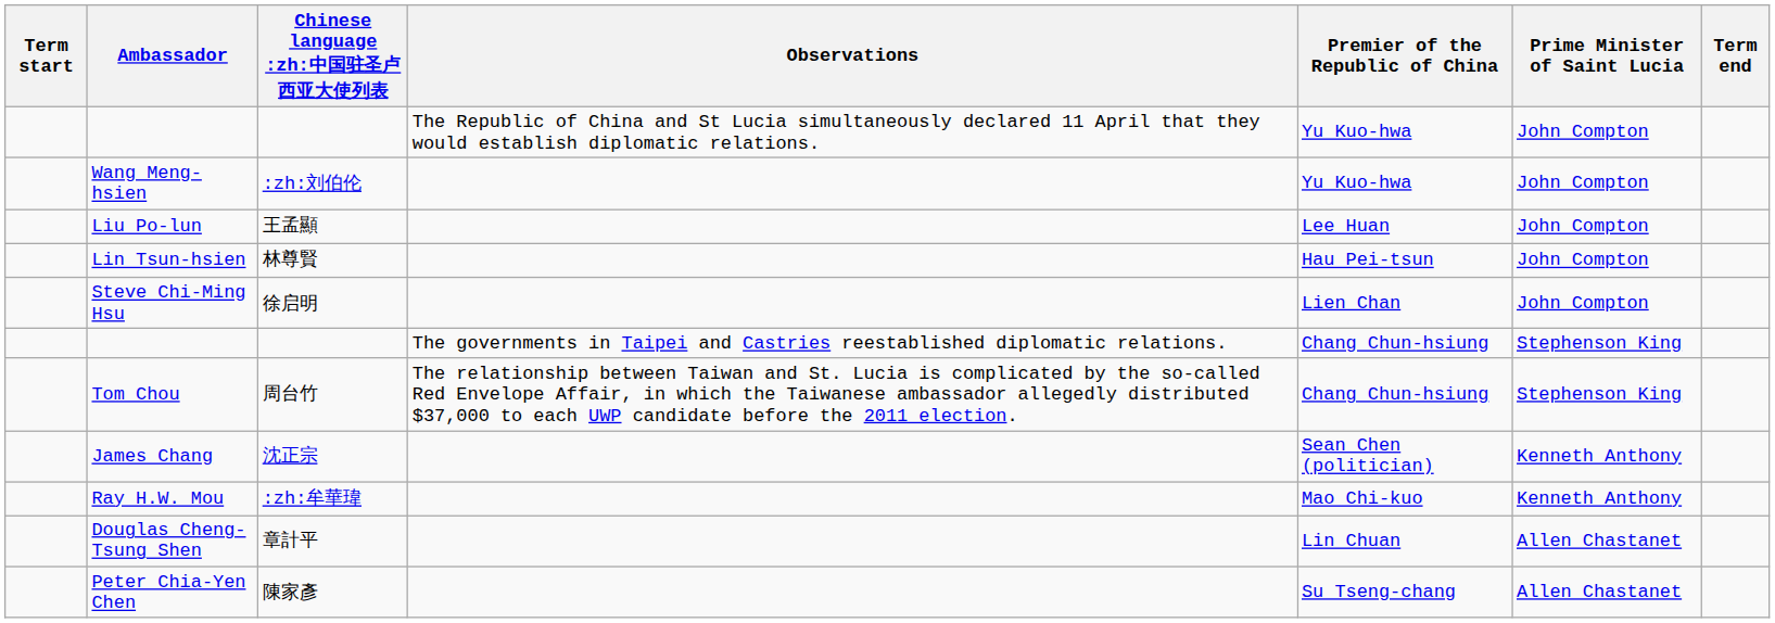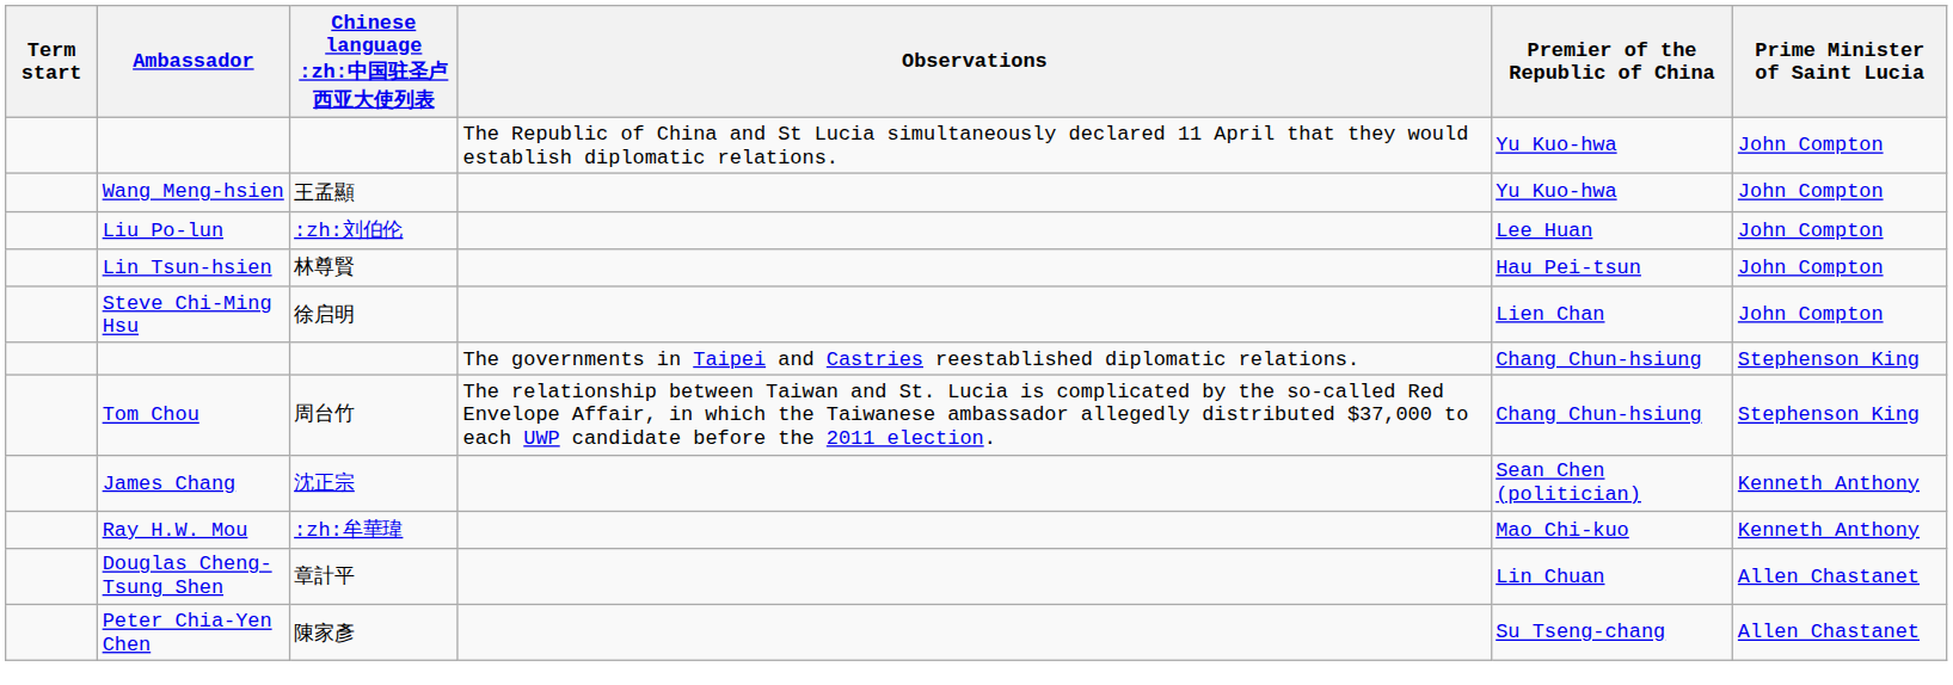 <table class="wikitable sortable">
 <tr>
 <th>Term start</th>
 <th><a href='#'>Ambassador</a></th>
 <th><a href='#'>Chinese language</a><br><a href='#'>:zh:中国驻圣卢西亚大使列表</a></th>
 <th>Observations</th>
 <th>Premier of the Republic of China</th>
 <th>Prime Minister of Saint Lucia</th>
-<th>Term end</th>
 </tr>
 <tr>
 <td></td>
 <td></td>
 <td></td>
 <td>The Republic of China and St Lucia simultaneously declared 11 April that they would establish diplomatic relations.</td>
 <td><a href='#'>Yu Kuo-hwa</a></td>
 <td><a href='#'>John Compton</a></td>
-<td></td>
 </tr>
 <tr>
 <td></td>
 <td><a href='#'>Wang Meng-hsien</a></td>
-<td><a href='#'>:zh:刘伯伦</a></td>
+<td>王孟顯</td>
 <td></td>
 <td><a href='#'>Yu Kuo-hwa</a></td>
 <td><a href='#'>John Compton</a></td>
-<td></td>
 </tr>
 <tr>
 <td></td>
 <td><a href='#'>Liu Po-lun</a></td>
-<td>王孟顯</td>
+<td><a href='#'>:zh:刘伯伦</a></td>
 <td></td>
 <td><a href='#'>Lee Huan</a></td>
 <td><a href='#'>John Compton</a></td>
-<td></td>
 </tr>
 <tr>
 <td></td>
 <td><a href='#'>Lin Tsun-hsien</a></td>
 <td>林尊賢</td>
 <td></td>
 <td><a href='#'>Hau Pei-tsun</a></td>
 <td><a href='#'>John Compton</a></td>
-<td></td>
 </tr>
 <tr>
 <td></td>
 <td><a href='#'>Steve Chi-Ming Hsu</a></td>
 <td>徐启明</td>
 <td></td>
 <td><a href='#'>Lien Chan</a></td>
 <td><a href='#'>John Compton</a></td>
-<td></td>
 </tr>
 <tr>
 <td></td>
 <td></td>
 <td></td>
 <td>The governments in <a href='#'>Taipei</a> and <a href='#'>Castries</a> reestablished diplomatic relations.</td>
 <td><a href='#'>Chang Chun-hsiung</a></td>
 <td><a href='#'>Stephenson King</a></td>
-<td></td>
 </tr>
 <tr>
 <td></td>
 <td><a href='#'>Tom Chou</a></td>
 <td>周台竹</td>
 <td>The relationship between Taiwan and St. Lucia is complicated by the so-called Red Envelope Affair, in which the Taiwanese ambassador allegedly distributed $37,000 to each <a href='#'>UWP</a> candidate before the <a href='#'>2011 election</a>.</td>
 <td><a href='#'>Chang Chun-hsiung</a></td>
 <td><a href='#'>Stephenson King</a></td>
-<td></td>
 </tr>
 <tr>
 <td></td>
 <td><a href='#'>James Chang</a></td>
 <td><a href='#'>沈正宗</a></td>
 <td></td>
 <td><a href='#'>Sean Chen (politician)</a></td>
 <td><a href='#'>Kenneth Anthony</a></td>
-<td></td>
 </tr>
 <tr>
 <td></td>
 <td><a href='#'>Ray H.W. Mou</a></td>
 <td><a href='#'>:zh:牟華瑋</a></td>
 <td></td>
 <td><a href='#'>Mao Chi-kuo</a></td>
 <td><a href='#'>Kenneth Anthony</a></td>
-<td></td>
 </tr>
 <tr>
 <td></td>
 <td><a href='#'>Douglas Cheng-Tsung Shen</a></td>
 <td>章計平</td>
 <td></td>
 <td><a href='#'>Lin Chuan</a></td>
 <td><a href='#'>Allen Chastanet</a></td>
-<td></td>
 </tr>
 <tr>
 <td></td>
 <td><a href='#'>Peter Chia-Yen Chen</a></td>
 <td>陳家彥</td>
 <td></td>
 <td><a href='#'>Su Tseng-chang</a></td>
 <td><a href='#'>Allen Chastanet</a></td>
-<td></td>
 </tr>
 </table>
